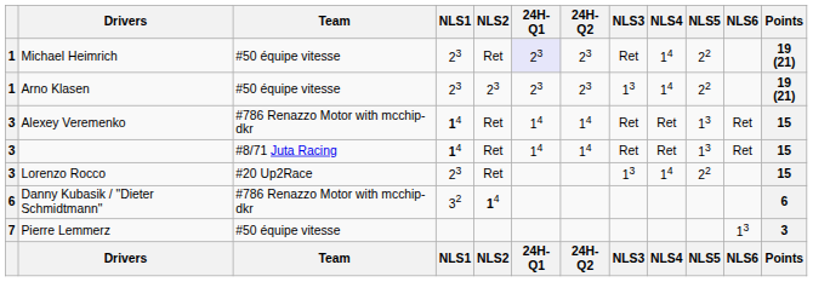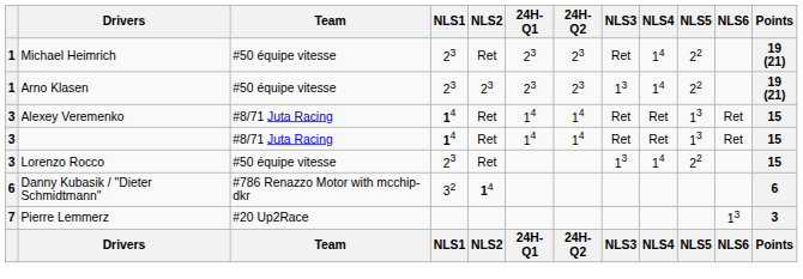 <table class="wikitable" style="font-size:85%; text-align:center;">
 <tr>
 <th></th>
 <th>Drivers</th>
 <th>Team</th>
 <th>NLS1</th>
 <th>NLS2</th>
 <th>24H-Q1</th>
 <th>24H-Q2</th>
 <th>NLS3</th>
 <th>NLS4</th>
 <th>NLS5</th>
 <th>NLS6</th>
 <th>Points</th>
 </tr>
 <tr>
 <th>1</th>
 <td align="left"> Michael Heimrich</td>
 <td align="left"> #50 équipe vitesse</td>
 <td> 2<sup>3</sup></td>
 <td> Ret</td>
-<td style="background: lavender;"> 2<sup>3</sup></td>
+<td> 2<sup>3</sup></td>
 <td> 2<sup>3</sup></td>
 <td> Ret</td>
 <td> 1<sup>4</sup></td>
 <td> 2<sup>2</sup></td>
 <td></td>
 <th>19 (21)</th>
 </tr>
 <tr>
 <th>1</th>
 <td align="left"> Arno Klasen</td>
 <td align="left"> #50 équipe vitesse</td>
 <td> 2<sup>3</sup></td>
 <td> 2<sup>3</sup></td>
 <td> 2<sup>3</sup></td>
 <td> 2<sup>3</sup></td>
 <td> 1<sup>3</sup></td>
 <td> 1<sup>4</sup></td>
 <td> 2<sup>2</sup></td>
 <td></td>
 <th>19 (21)</th>
 </tr>
 <tr>
 <th>3</th>
 <td align="left"> Alexey Veremenko</td>
-<td align="left"> #786 Renazzo Motor with mcchip-dkr</td>
+<td align="left"> #8/71 <a href='#'>Juta Racing</a></td>
 <td> <strong>1</strong><sup>4</sup></td>
 <td> Ret</td>
 <td> 1<sup>4</sup></td>
 <td> 1<sup>4</sup></td>
 <td> Ret</td>
 <td> Ret</td>
 <td> 1<sup>3</sup></td>
 <td> Ret</td>
 <th>15</th>
 </tr>
 <tr>
 <th>3</th>
 <td align="left"> </td>
 <td align="left"> #8/71 <a href='#'>Juta Racing</a></td>
 <td> <strong>1</strong><sup>4</sup></td>
 <td> Ret</td>
 <td> 1<sup>4</sup></td>
 <td> 1<sup>4</sup></td>
 <td> Ret</td>
 <td> Ret</td>
 <td> 1<sup>3</sup></td>
 <td> Ret</td>
 <th>15</th>
 </tr>
 <tr>
 <th>3</th>
 <td align="left"> Lorenzo Rocco</td>
-<td align="left"> #20 Up2Race</td>
+<td align="left"> #50 équipe vitesse</td>
 <td> 2<sup>3</sup></td>
 <td> Ret</td>
 <td></td>
 <td></td>
 <td> 1<sup>3</sup></td>
 <td> 1<sup>4</sup></td>
 <td> 2<sup>2</sup></td>
 <td></td>
 <th>15</th>
 </tr>
 <tr>
 <th>6</th>
 <td align="left"> Danny Kubasik / "Dieter Schmidtmann"</td>
 <td align="left"> #786 Renazzo Motor with mcchip-dkr</td>
 <td> 3<sup>2</sup></td>
 <td> <strong>1</strong><sup>4</sup></td>
 <td></td>
 <td></td>
 <td></td>
 <td></td>
 <td></td>
 <td></td>
 <th>6</th>
 </tr>
 <tr>
 <th>7</th>
 <td align="left"> Pierre Lemmerz</td>
-<td align="left"> #50 équipe vitesse</td>
+<td align="left"> #20 Up2Race</td>
 <td></td>
 <td></td>
 <td></td>
 <td></td>
 <td></td>
 <td></td>
 <td></td>
 <td> 1<sup>3</sup></td>
 <th>3</th>
 </tr>
 <tr>
 <th></th>
 <th>Drivers</th>
 <th>Team</th>
 <th>NLS1</th>
 <th>NLS2</th>
 <th>24H-Q1</th>
 <th>24H-Q2</th>
 <th>NLS3</th>
 <th>NLS4</th>
 <th>NLS5</th>
 <th>NLS6</th>
 <th>Points</th>
 </tr>
 </table>
